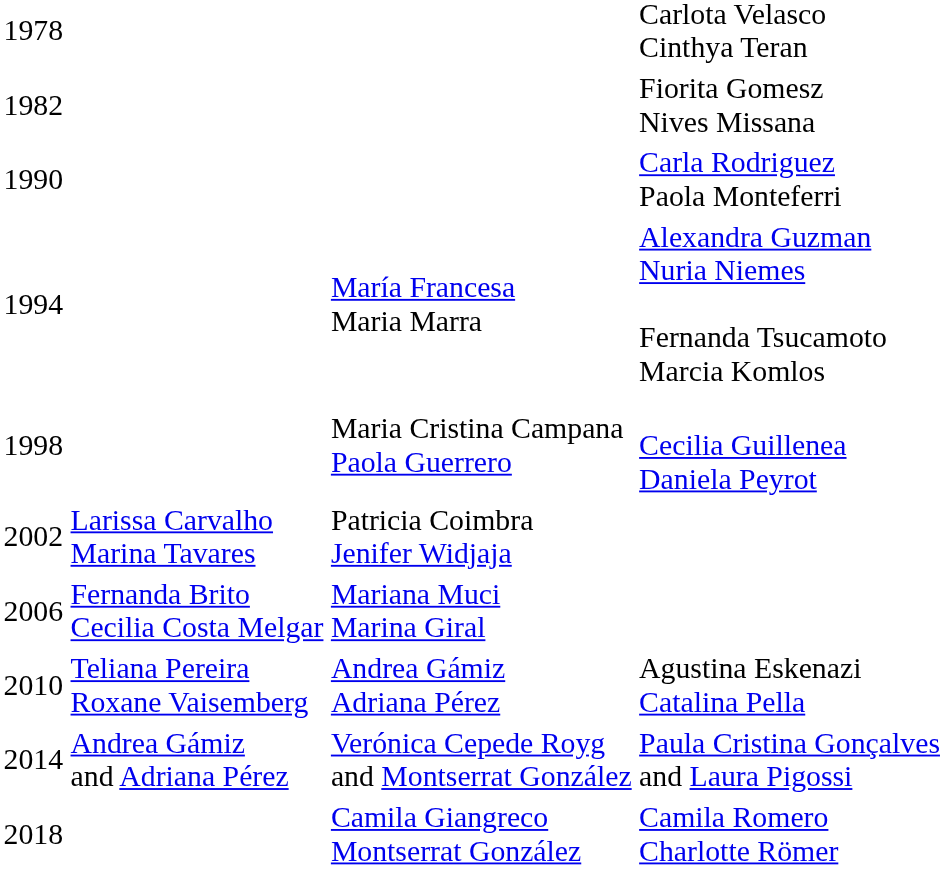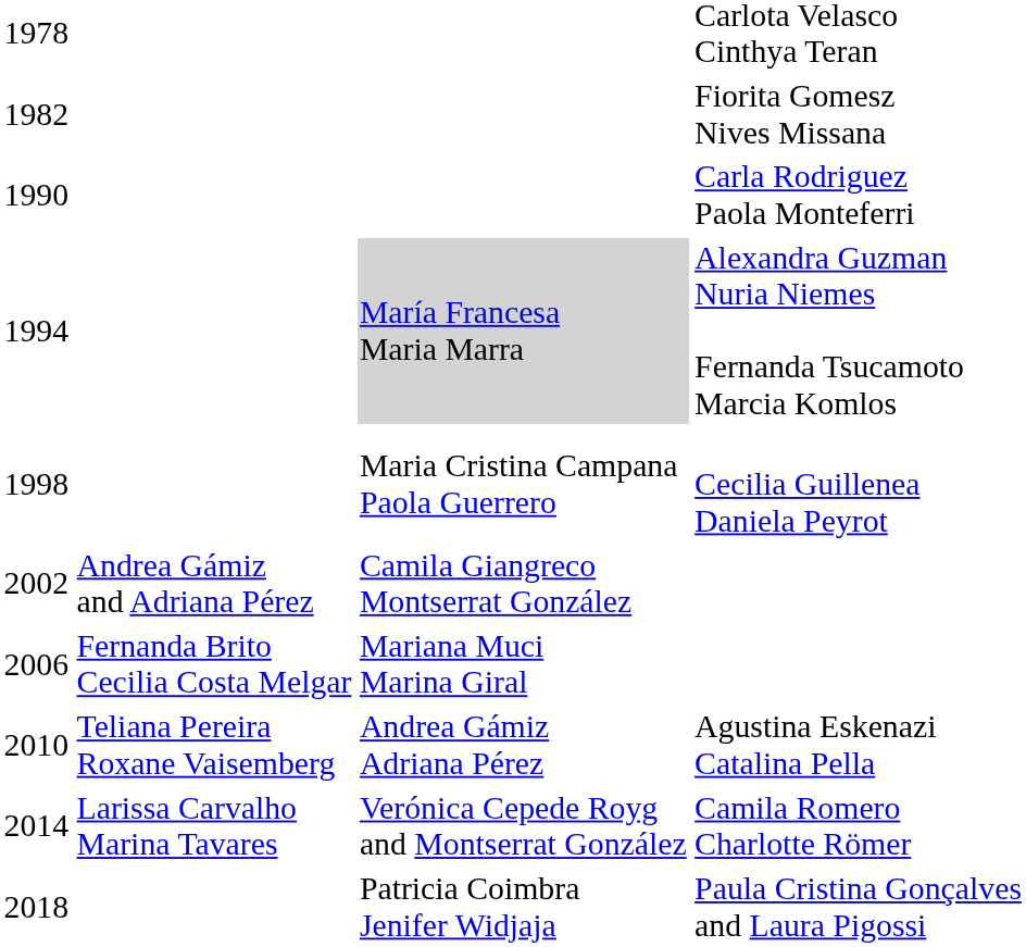 <table>
 <tr>
 <td>1978</td>
 <td></td>
 <td></td>
 <td>Carlota Velasco<br>Cinthya Teran<br></td>
 </tr>
 <tr>
 <td>1982</td>
 <td></td>
 <td></td>
 <td>Fiorita Gomesz<br>Nives Missana<br></td>
 </tr>
 <tr>
 <td>1990</td>
 <td></td>
 <td></td>
 <td><a href='#'>Carla Rodriguez</a><br>Paola Monteferri<br></td>
 </tr>
 <tr>
 <td>1994</td>
 <td></td>
-<td><a href='#'>María Francesa</a><br>Maria Marra<br></td>
+<td style="background: lightgrey;"><a href='#'>María Francesa</a><br>Maria Marra<br></td>
 <td><a href='#'>Alexandra Guzman</a><br><a href='#'>Nuria Niemes</a><br><br>Fernanda Tsucamoto<br>Marcia Komlos<br></td>
 </tr>
 <tr>
 <td>1998</td>
 <td></td>
 <td>Maria Cristina Campana<br><a href='#'>Paola Guerrero</a><br></td>
 <td><br><a href='#'>Cecilia Guillenea</a><br><a href='#'>Daniela Peyrot</a><br></td>
 </tr>
 <tr>
 <td>2002</td>
-<td><a href='#'>Larissa Carvalho</a><br><a href='#'>Marina Tavares</a><br></td>
-<td>Patricia Coimbra<br><a href='#'>Jenifer Widjaja</a><br></td>
+<td><a href='#'>Andrea Gámiz</a> <br>and <a href='#'>Adriana Pérez</a><br></td>
+<td><a href='#'>Camila Giangreco</a><br><a href='#'>Montserrat González</a><br></td>
 <td></td>
 </tr>
 <tr>
 <td>2006</td>
 <td><a href='#'>Fernanda Brito</a><br><a href='#'>Cecilia Costa Melgar</a><br></td>
 <td><a href='#'>Mariana Muci</a><br><a href='#'>Marina Giral</a><br></td>
 <td></td>
 </tr>
 <tr>
 <td>2010<br></td>
 <td><a href='#'>Teliana Pereira</a><br><a href='#'>Roxane Vaisemberg</a><br></td>
 <td><a href='#'>Andrea Gámiz</a><br><a href='#'>Adriana Pérez</a><br></td>
 <td>Agustina Eskenazi<br><a href='#'>Catalina Pella</a><br></td>
 </tr>
 <tr>
 <td>2014<br></td>
-<td><a href='#'>Andrea Gámiz</a> <br>and <a href='#'>Adriana Pérez</a><br></td>
+<td><a href='#'>Larissa Carvalho</a><br><a href='#'>Marina Tavares</a><br></td>
 <td><a href='#'>Verónica Cepede Royg</a> <br>and <a href='#'>Montserrat González</a><br></td>
-<td><a href='#'>Paula Cristina Gonçalves</a> <br>and <a href='#'>Laura Pigossi</a><br></td>
+<td><a href='#'>Camila Romero</a><br><a href='#'>Charlotte Römer</a><br></td>
 </tr>
 <tr>
 <td>2018<br></td>
 <td></td>
-<td><a href='#'>Camila Giangreco</a><br><a href='#'>Montserrat González</a><br></td>
-<td><a href='#'>Camila Romero</a><br><a href='#'>Charlotte Römer</a><br></td>
+<td>Patricia Coimbra<br><a href='#'>Jenifer Widjaja</a><br></td>
+<td><a href='#'>Paula Cristina Gonçalves</a> <br>and <a href='#'>Laura Pigossi</a><br></td>
 </tr>
 </table>
